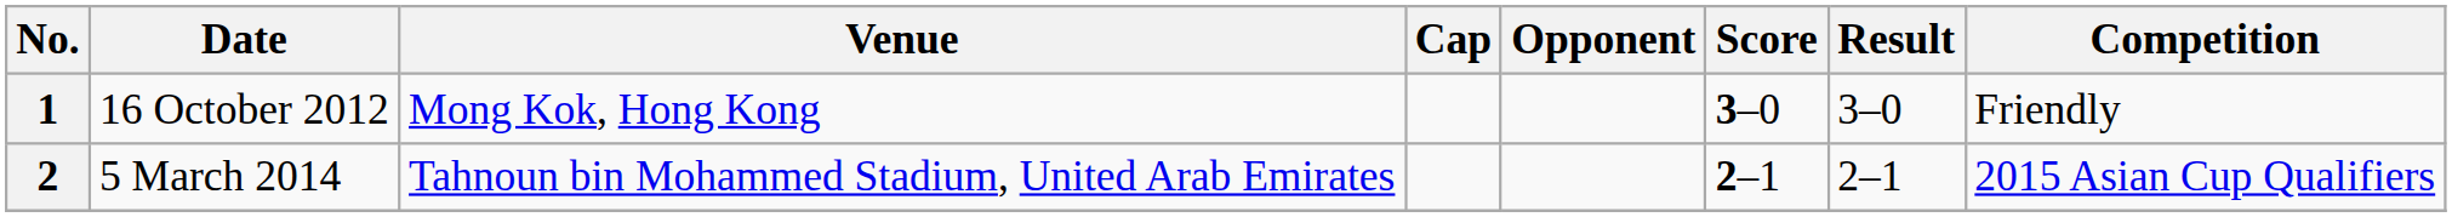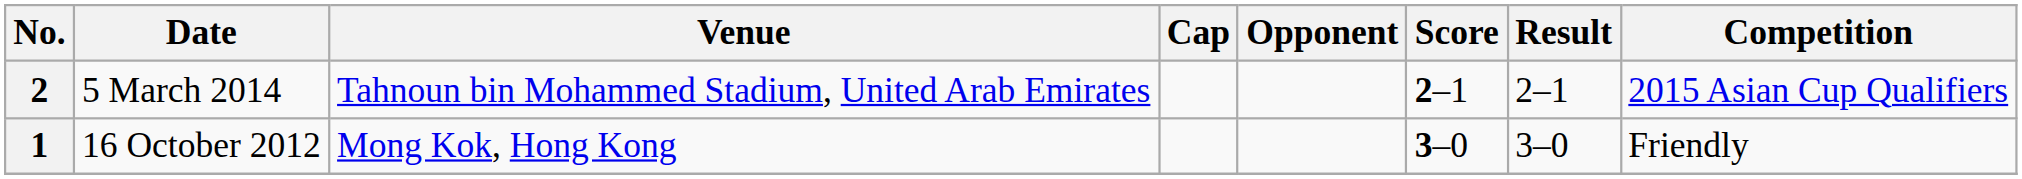 <table class="wikitable sortable plainrowheaders">
 <tr>
 <th scope=col>No.</th>
 <th scope=col data-sort-type=date>Date</th>
 <th scope=col>Venue</th>
 <th scope=col>Cap</th>
 <th scope=col>Opponent</th>
 <th scope=col>Score</th>
 <th scope=col>Result</th>
 <th scope=col>Competition</th>
 </tr>
 <tr>
+<th scope=row>2</th>
+<td>5 March 2014</td>
+<td><a href='#'>Tahnoun bin Mohammed Stadium</a>, <a href='#'>United Arab Emirates</a></td>
+<td></td>
+<td></td>
+<td><strong>2</strong>–1</td>
+<td>2–1</td>
+<td><a href='#'>2015 Asian Cup Qualifiers</a></td>
+</tr>
+<tr>
 <th scope=row>1</th>
 <td>16 October 2012</td>
 <td><a href='#'>Mong Kok</a>, <a href='#'>Hong Kong</a></td>
 <td></td>
 <td></td>
 <td><strong>3</strong>–0</td>
 <td>3–0</td>
 <td>Friendly</td>
 </tr>
 <tr>
-<th scope=row>2</th>
-<td>5 March 2014</td>
-<td><a href='#'>Tahnoun bin Mohammed Stadium</a>, <a href='#'>United Arab Emirates</a></td>
-<td></td>
-<td></td>
-<td><strong>2</strong>–1</td>
-<td>2–1</td>
-<td><a href='#'>2015 Asian Cup Qualifiers</a></td>
-</tr>
-<tr>
 </tr>
 </table>
